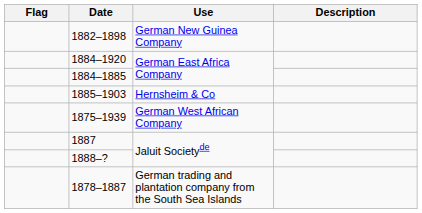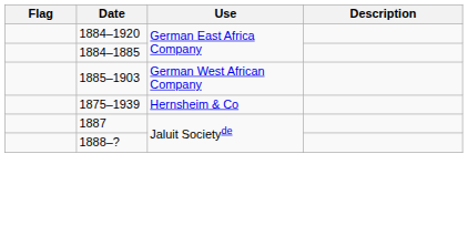 <table class="wikitable">
 <tr>
 <th style="width:110px;">Flag</th>
 <th style="width:100px;">Date</th>
 <th style="width:250px;">Use</th>
 <th style="width:250px;">Description</th>
-</tr>
-<tr>
-<td></td>
-<td>1882–1898</td>
-<td><a href='#'>German New Guinea Company</a></td>
-<td></td>
 </tr>
 <tr>
 <td></td>
 <td>1884–1920</td>
 <td rowspan="2"><a href='#'>German East Africa Company</a></td>
 <td></td>
 </tr>
 <tr>
 <td></td>
 <td>1884–1885</td>
 <td></td>
 </tr>
 <tr>
 <td></td>
 <td>1885–1903</td>
-<td><a href='#'>Hernsheim & Co</a></td>
+<td><a href='#'>German West African Company</a></td>
 <td></td>
 </tr>
 <tr>
 <td></td>
 <td>1875–1939</td>
-<td><a href='#'>German West African Company</a></td>
+<td><a href='#'>Hernsheim & Co</a></td>
 <td></td>
 </tr>
 <tr>
 <td></td>
 <td>1887</td>
 <td rowspan="2">Jaluit Society<sup><a href='#'>de</a></sup></td>
 <td></td>
 </tr>
 <tr>
 <td></td>
 <td>1888–?</td>
 <td></td>
 </tr>
-<tr>
-<td></td>
-<td>1878–1887</td>
-<td>German trading and plantation company from the South Sea Islands</td>
-<td></td>
-</tr>
 </table>
